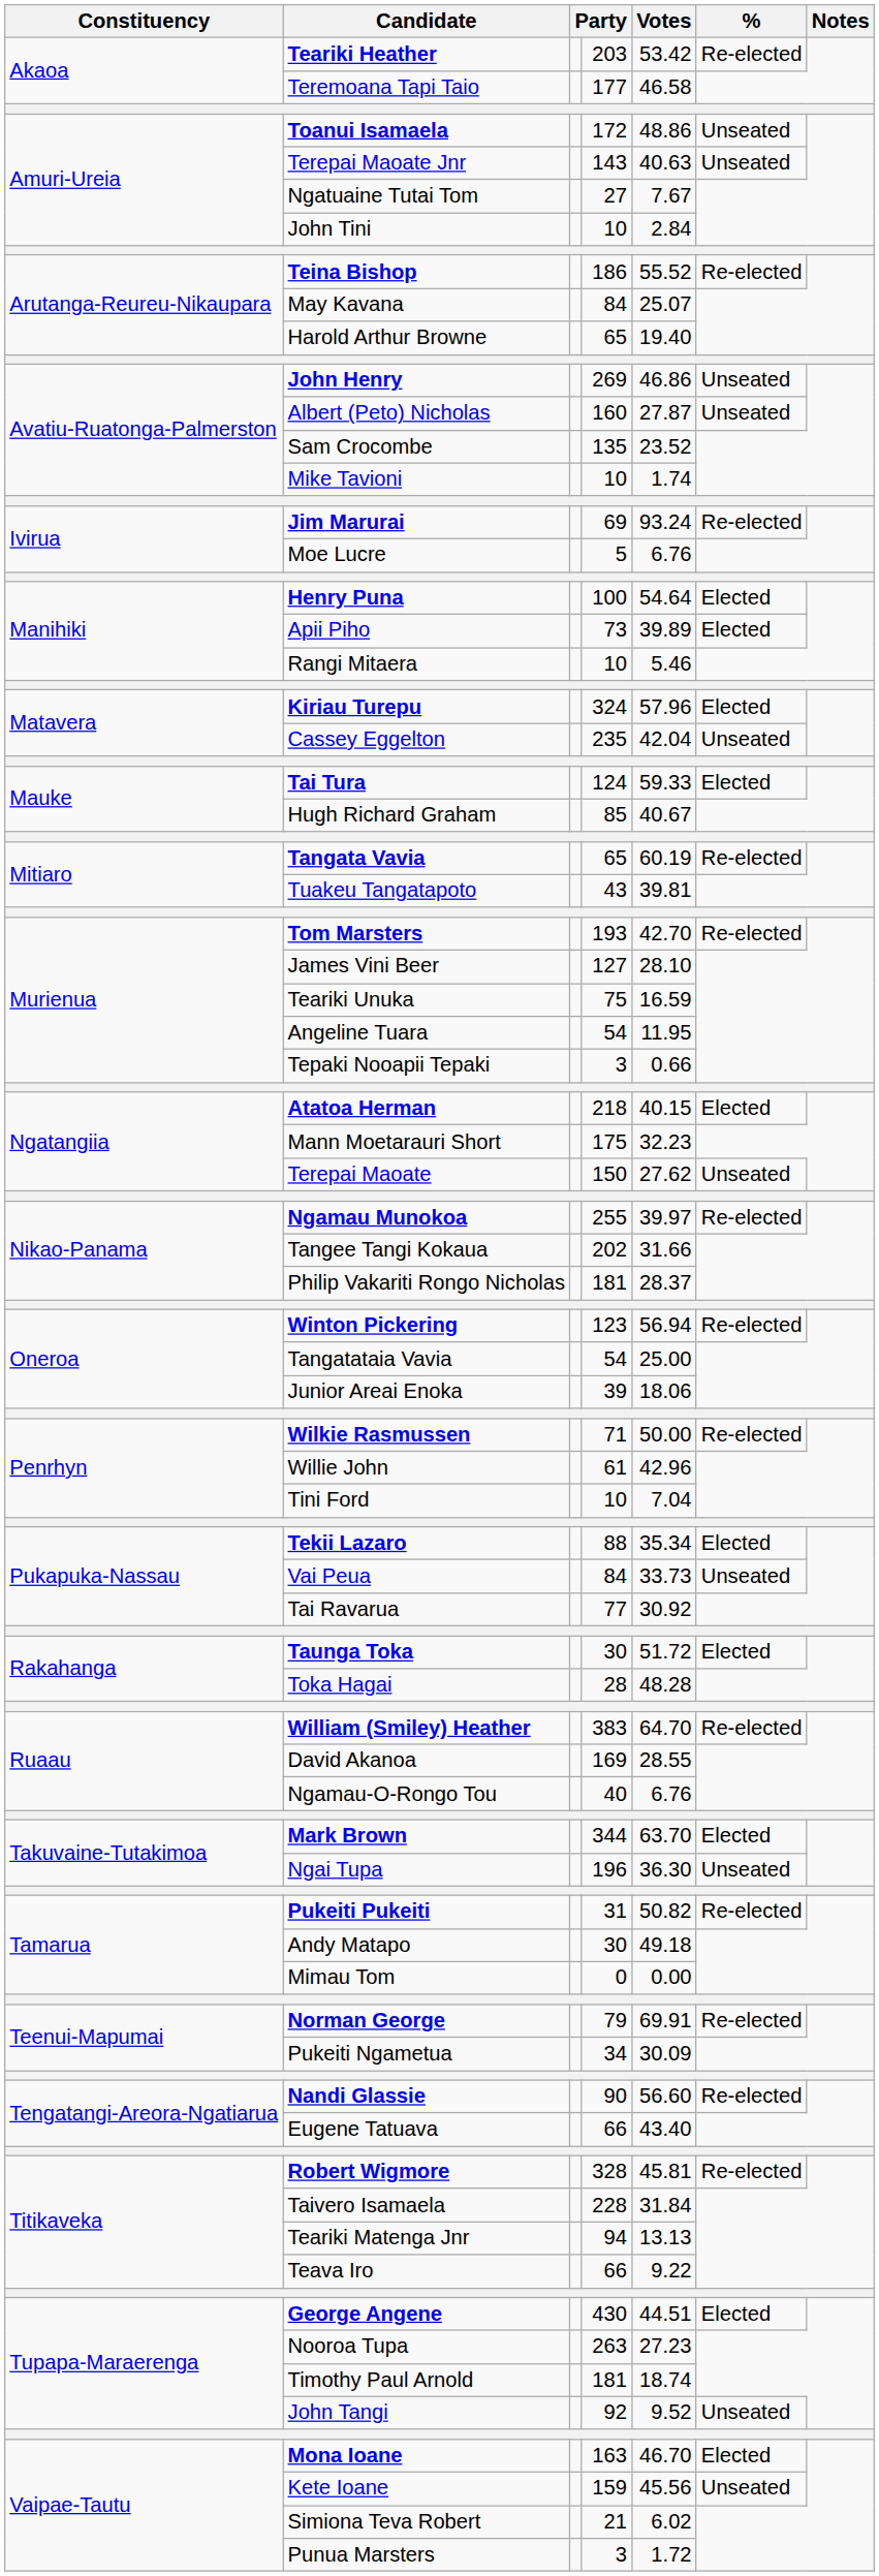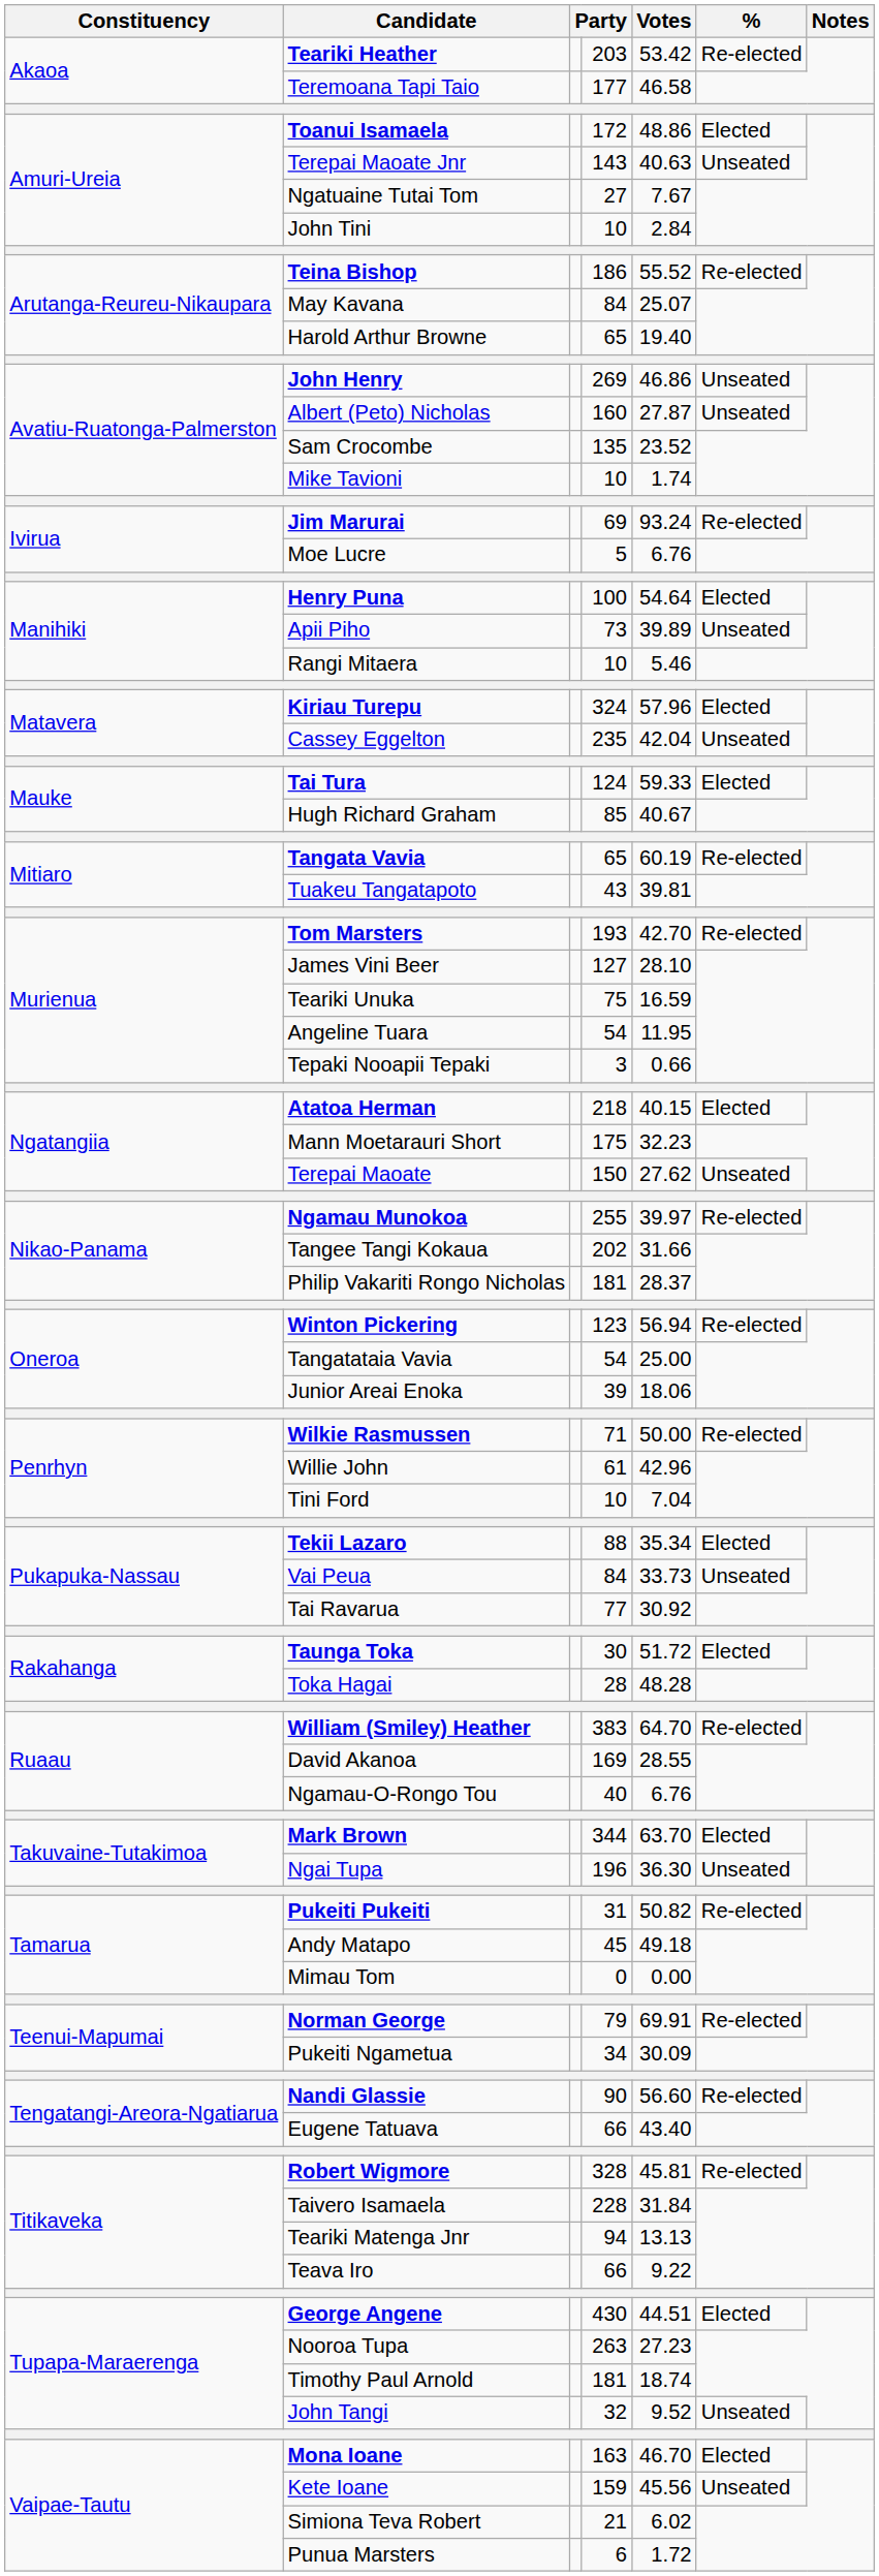 <table class="wikitable" style=text-align:right>
 <tr>
 <th>Constituency</th>
 <th>Candidate</th>
 <th colspan=2>Party</th>
 <th>Votes</th>
 <th>%</th>
 <th>Notes</th>
 </tr>
 <tr>
 <td align=left rowspan=2><a href='#'>Akaoa</a></td>
 <td align=left><strong><a href='#'>Teariki Heather</a></strong></td>
 <td></td>
 <td>203</td>
 <td>53.42</td>
 <td align=left>Re-elected</td>
 </tr>
 <tr>
 <td align=left><a href='#'>Teremoana Tapi Taio</a></td>
 <td></td>
 <td>177</td>
 <td>46.58</td>
 </tr>
 <tr>
 <th colspan=7></th>
 </tr>
 <tr>
 <td align=left rowspan=4><a href='#'>Amuri-Ureia</a></td>
 <td align=left><strong><a href='#'>Toanui Isamaela</a></strong></td>
 <td></td>
 <td>172</td>
 <td>48.86</td>
-<td align=left>Unseated</td>
+<td align=left>Elected</td>
 </tr>
 <tr>
 <td align=left><a href='#'>Terepai Maoate Jnr</a></td>
 <td></td>
 <td>143</td>
 <td>40.63</td>
 <td align=left>Unseated</td>
 </tr>
 <tr>
 <td align=left>Ngatuaine Tutai Tom</td>
 <td></td>
 <td>27</td>
 <td>7.67</td>
 </tr>
 <tr>
 <td align=left>John Tini</td>
 <td></td>
 <td>10</td>
 <td>2.84</td>
 </tr>
 <tr>
 <th colspan=7></th>
 </tr>
 <tr>
 <td align=left rowspan=3><a href='#'>Arutanga-Reureu-Nikaupara</a></td>
 <td align=left><strong><a href='#'>Teina Bishop</a></strong></td>
 <td></td>
 <td>186</td>
 <td>55.52</td>
 <td align=left>Re-elected</td>
 </tr>
 <tr>
 <td align=left>May Kavana</td>
 <td></td>
 <td>84</td>
 <td>25.07</td>
 </tr>
 <tr>
 <td align=left>Harold Arthur Browne</td>
 <td></td>
 <td>65</td>
 <td>19.40</td>
 </tr>
 <tr>
 <th colspan=7></th>
 </tr>
 <tr>
 <td align=left rowspan=4><a href='#'>Avatiu-Ruatonga-Palmerston</a></td>
 <td align=left><strong><a href='#'>John Henry</a></strong></td>
 <td></td>
 <td>269</td>
 <td>46.86</td>
 <td align=left>Unseated</td>
 </tr>
 <tr>
 <td align=left><a href='#'>Albert (Peto) Nicholas</a></td>
 <td></td>
 <td>160</td>
 <td>27.87</td>
 <td align=left>Unseated</td>
 </tr>
 <tr>
 <td align=left>Sam Crocombe</td>
 <td></td>
 <td>135</td>
 <td>23.52</td>
 </tr>
 <tr>
 <td align=left><a href='#'>Mike Tavioni</a></td>
 <td></td>
 <td>10</td>
 <td>1.74</td>
 </tr>
 <tr>
 <th colspan=7></th>
 </tr>
 <tr>
 <td align=left rowspan=2><a href='#'>Ivirua</a></td>
 <td align=left><strong><a href='#'>Jim Marurai</a></strong></td>
 <td></td>
 <td>69</td>
 <td>93.24</td>
 <td align=left>Re-elected</td>
 </tr>
 <tr>
 <td align=left>Moe Lucre</td>
 <td></td>
 <td>5</td>
 <td>6.76</td>
 </tr>
 <tr>
 <th colspan=7></th>
 </tr>
 <tr>
 <td align=left rowspan=3><a href='#'>Manihiki</a></td>
 <td align=left><strong><a href='#'>Henry Puna</a></strong></td>
 <td></td>
 <td>100</td>
 <td>54.64</td>
 <td align=left>Elected</td>
 </tr>
 <tr>
 <td align=left><a href='#'>Apii Piho</a></td>
 <td></td>
 <td>73</td>
 <td>39.89</td>
-<td align=left>Elected</td>
+<td align=left>Unseated</td>
 </tr>
 <tr>
 <td align=left>Rangi Mitaera</td>
 <td></td>
 <td>10</td>
 <td>5.46</td>
 </tr>
 <tr>
 <th colspan=7></th>
 </tr>
 <tr>
 <td align=left rowspan=2><a href='#'>Matavera</a></td>
 <td align=left><strong><a href='#'>Kiriau Turepu</a></strong></td>
 <td></td>
 <td>324</td>
 <td>57.96</td>
 <td align=left>Elected</td>
 </tr>
 <tr>
 <td align=left><a href='#'>Cassey Eggelton</a></td>
 <td></td>
 <td>235</td>
 <td>42.04</td>
 <td align=left>Unseated</td>
 </tr>
 <tr>
 <th colspan=7></th>
 </tr>
 <tr>
 <td align=left rowspan=2><a href='#'>Mauke</a></td>
 <td align=left><strong><a href='#'>Tai Tura</a></strong></td>
 <td></td>
 <td>124</td>
 <td>59.33</td>
 <td align=left>Elected</td>
 </tr>
 <tr>
 <td align=left>Hugh Richard Graham</td>
 <td></td>
 <td>85</td>
 <td>40.67</td>
 </tr>
 <tr>
 <th colspan=7></th>
 </tr>
 <tr>
 <td align=left rowspan=2><a href='#'>Mitiaro</a></td>
 <td align=left><strong><a href='#'>Tangata Vavia</a></strong></td>
 <td></td>
 <td>65</td>
 <td>60.19</td>
 <td align=left>Re-elected</td>
 </tr>
 <tr>
 <td align=left><a href='#'>Tuakeu Tangatapoto</a></td>
 <td></td>
 <td>43</td>
 <td>39.81</td>
 </tr>
 <tr>
 <th colspan=7></th>
 </tr>
 <tr>
 <td align=left rowspan=5><a href='#'>Murienua</a></td>
 <td align=left><strong><a href='#'>Tom Marsters</a></strong></td>
 <td></td>
 <td>193</td>
 <td>42.70</td>
 <td align=left>Re-elected</td>
 </tr>
 <tr>
 <td align=left>James Vini Beer</td>
 <td></td>
 <td>127</td>
 <td>28.10</td>
 </tr>
 <tr>
 <td align=left>Teariki Unuka</td>
 <td></td>
 <td>75</td>
 <td>16.59</td>
 </tr>
 <tr>
 <td align=left>Angeline Tuara</td>
 <td></td>
 <td>54</td>
 <td>11.95</td>
 </tr>
 <tr>
 <td align=left>Tepaki Nooapii Tepaki</td>
 <td></td>
 <td>3</td>
 <td>0.66</td>
 </tr>
 <tr>
 <th colspan=7></th>
 </tr>
 <tr>
 <td align=left rowspan=3><a href='#'>Ngatangiia</a></td>
 <td align=left><strong><a href='#'>Atatoa Herman</a></strong></td>
 <td></td>
 <td>218</td>
 <td>40.15</td>
 <td align=left>Elected</td>
 </tr>
 <tr>
 <td align=left>Mann Moetarauri Short</td>
 <td></td>
 <td>175</td>
 <td>32.23</td>
 </tr>
 <tr>
 <td align=left><a href='#'>Terepai Maoate</a></td>
 <td></td>
 <td>150</td>
 <td>27.62</td>
 <td align=left>Unseated</td>
 </tr>
 <tr>
 <th colspan=7></th>
 </tr>
 <tr>
 <td align=left rowspan=3><a href='#'>Nikao-Panama</a></td>
 <td align=left><strong><a href='#'>Ngamau Munokoa</a></strong></td>
 <td></td>
 <td>255</td>
 <td>39.97</td>
 <td align=left>Re-elected</td>
 </tr>
 <tr>
 <td align=left>Tangee Tangi Kokaua</td>
 <td></td>
 <td>202</td>
 <td>31.66</td>
 </tr>
 <tr>
 <td align=left>Philip Vakariti Rongo Nicholas</td>
 <td></td>
 <td>181</td>
 <td>28.37</td>
 </tr>
 <tr>
 <th colspan=7></th>
 </tr>
 <tr>
 <td align=left rowspan=3><a href='#'>Oneroa</a></td>
 <td align=left><strong><a href='#'>Winton Pickering</a></strong></td>
 <td></td>
 <td>123</td>
 <td>56.94</td>
 <td align=left>Re-elected</td>
 </tr>
 <tr>
 <td align=left>Tangatataia Vavia</td>
 <td></td>
 <td>54</td>
 <td>25.00</td>
 </tr>
 <tr>
 <td align=left>Junior Areai Enoka</td>
 <td></td>
 <td>39</td>
 <td>18.06</td>
 </tr>
 <tr>
 <th colspan=7></th>
 </tr>
 <tr>
 <td align=left rowspan=3><a href='#'>Penrhyn</a></td>
 <td align=left><strong><a href='#'>Wilkie Rasmussen</a></strong></td>
 <td></td>
 <td>71</td>
 <td>50.00</td>
 <td align=left>Re-elected</td>
 </tr>
 <tr>
 <td align=left>Willie John</td>
 <td></td>
 <td>61</td>
 <td>42.96</td>
 </tr>
 <tr>
 <td align=left>Tini Ford</td>
 <td></td>
 <td>10</td>
 <td>7.04</td>
 </tr>
 <tr>
 <th colspan=7></th>
 </tr>
 <tr>
 <td align=left rowspan=3><a href='#'>Pukapuka-Nassau</a></td>
 <td align=left><strong><a href='#'>Tekii Lazaro</a></strong></td>
 <td></td>
 <td>88</td>
 <td>35.34</td>
 <td align=left>Elected</td>
 </tr>
 <tr>
 <td align=left><a href='#'>Vai Peua</a></td>
 <td></td>
 <td>84</td>
 <td>33.73</td>
 <td align=left>Unseated</td>
 </tr>
 <tr>
 <td align=left>Tai Ravarua</td>
 <td></td>
 <td>77</td>
 <td>30.92</td>
 </tr>
 <tr>
 <th colspan=7></th>
 </tr>
 <tr>
 <td align=left rowspan=2><a href='#'>Rakahanga</a></td>
 <td align=left><strong><a href='#'>Taunga Toka</a></strong></td>
 <td></td>
 <td>30</td>
 <td>51.72</td>
 <td align=left>Elected</td>
 </tr>
 <tr>
 <td align=left><a href='#'>Toka Hagai</a></td>
 <td></td>
 <td>28</td>
 <td>48.28</td>
 </tr>
 <tr>
 <th colspan=7></th>
 </tr>
 <tr>
 <td align=left rowspan=3><a href='#'>Ruaau</a></td>
 <td align=left><strong><a href='#'>William (Smiley) Heather</a></strong></td>
 <td></td>
 <td>383</td>
 <td>64.70</td>
 <td align=left>Re-elected</td>
 </tr>
 <tr>
 <td align=left>David Akanoa</td>
 <td></td>
 <td>169</td>
 <td>28.55</td>
 </tr>
 <tr>
 <td align=left>Ngamau-O-Rongo Tou</td>
 <td></td>
 <td>40</td>
 <td>6.76</td>
 </tr>
 <tr>
 <th colspan=7></th>
 </tr>
 <tr>
 <td align=left rowspan=2><a href='#'>Takuvaine-Tutakimoa</a></td>
 <td align=left><strong><a href='#'>Mark Brown</a></strong></td>
 <td></td>
 <td>344</td>
 <td>63.70</td>
 <td align=left>Elected</td>
 </tr>
 <tr>
 <td align=left><a href='#'>Ngai Tupa</a></td>
 <td></td>
 <td>196</td>
 <td>36.30</td>
 <td align=left>Unseated</td>
 </tr>
 <tr>
 <th colspan=7></th>
 </tr>
 <tr>
 <td align=left rowspan=3><a href='#'>Tamarua</a></td>
 <td align=left><strong><a href='#'>Pukeiti Pukeiti</a></strong></td>
 <td></td>
 <td>31</td>
 <td>50.82</td>
 <td align=left>Re-elected</td>
 </tr>
 <tr>
 <td align=left>Andy Matapo</td>
 <td></td>
-<td>30</td>
+<td>45</td>
 <td>49.18</td>
 </tr>
 <tr>
 <td align=left>Mimau Tom</td>
 <td></td>
 <td>0</td>
 <td>0.00</td>
 </tr>
 <tr>
 <th colspan=7></th>
 </tr>
 <tr>
 <td align=left rowspan=2><a href='#'>Teenui-Mapumai</a></td>
 <td align=left><strong><a href='#'>Norman George</a></strong></td>
 <td></td>
 <td>79</td>
 <td>69.91</td>
 <td align=left>Re-elected</td>
 </tr>
 <tr>
 <td align=left>Pukeiti Ngametua</td>
 <td></td>
 <td>34</td>
 <td>30.09</td>
 </tr>
 <tr>
 <th colspan=7></th>
 </tr>
 <tr>
 <td align=left rowspan=2><a href='#'>Tengatangi-Areora-Ngatiarua</a></td>
 <td align=left><strong><a href='#'>Nandi Glassie</a></strong></td>
 <td></td>
 <td>90</td>
 <td>56.60</td>
 <td align=left>Re-elected</td>
 </tr>
 <tr>
 <td align=left>Eugene Tatuava</td>
 <td></td>
 <td>66</td>
 <td>43.40</td>
 </tr>
 <tr>
 <th colspan=7></th>
 </tr>
 <tr>
 <td align=left rowspan=4><a href='#'>Titikaveka</a></td>
 <td align=left><strong><a href='#'>Robert Wigmore</a></strong></td>
 <td></td>
 <td>328</td>
 <td>45.81</td>
 <td align=left>Re-elected</td>
 </tr>
 <tr>
 <td align=left>Taivero Isamaela</td>
 <td></td>
 <td>228</td>
 <td>31.84</td>
 </tr>
 <tr>
 <td align=left>Teariki Matenga Jnr</td>
 <td></td>
 <td>94</td>
 <td>13.13</td>
 </tr>
 <tr>
 <td align=left>Teava Iro</td>
 <td></td>
 <td>66</td>
 <td>9.22</td>
 </tr>
 <tr>
 <th colspan=7></th>
 </tr>
 <tr>
 <td align=left rowspan=4><a href='#'>Tupapa-Maraerenga</a></td>
 <td align=left><strong><a href='#'>George Angene</a></strong></td>
 <td></td>
 <td>430</td>
 <td>44.51</td>
 <td align=left>Elected</td>
 </tr>
 <tr>
 <td align=left>Nooroa Tupa</td>
 <td></td>
 <td>263</td>
 <td>27.23</td>
 </tr>
 <tr>
 <td align=left>Timothy Paul Arnold</td>
 <td></td>
 <td>181</td>
 <td>18.74</td>
 </tr>
 <tr>
 <td align=left><a href='#'>John Tangi</a></td>
 <td></td>
-<td>92</td>
+<td>32</td>
 <td>9.52</td>
 <td align=left>Unseated</td>
 </tr>
 <tr>
 <th colspan=7></th>
 </tr>
 <tr>
 <td align=left rowspan=4><a href='#'>Vaipae-Tautu</a></td>
 <td align=left><strong><a href='#'>Mona Ioane</a></strong></td>
 <td></td>
 <td>163</td>
 <td>46.70</td>
 <td align=left>Elected</td>
 </tr>
 <tr>
 <td align=left><a href='#'>Kete Ioane</a></td>
 <td></td>
 <td>159</td>
 <td>45.56</td>
 <td align=left>Unseated</td>
 </tr>
 <tr>
 <td align=left>Simiona Teva Robert</td>
 <td></td>
 <td>21</td>
 <td>6.02</td>
 </tr>
 <tr>
 <td align=left>Punua Marsters</td>
 <td></td>
-<td>3</td>
+<td>6</td>
 <td>1.72</td>
 </tr>
 </table>
